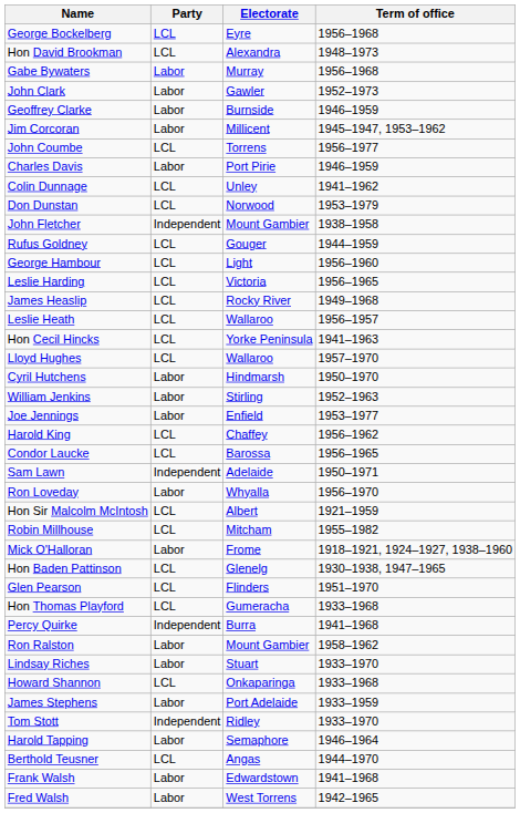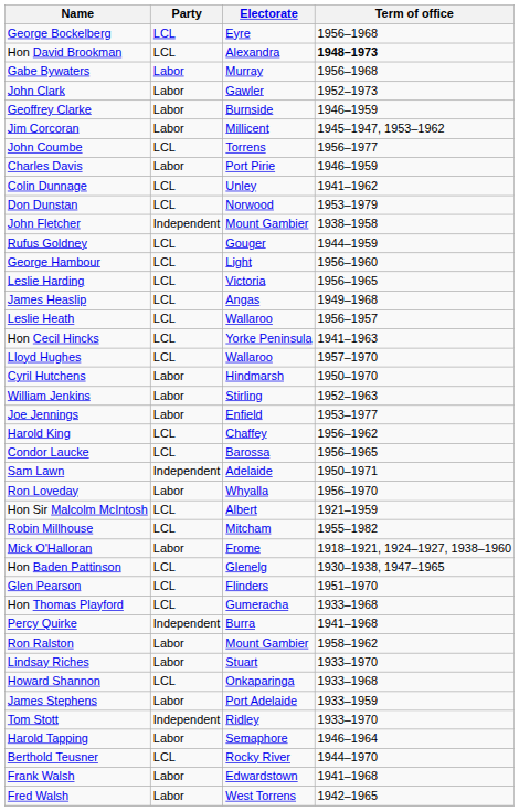 <table class="wikitable sortable">
 <tr>
 <th>Name</th>
 <th>Party</th>
 <th><a href='#'>Electorate</a></th>
 <th>Term of office</th>
 </tr>
 <tr>
 <td><a href='#'>George Bockelberg</a></td>
 <td><a href='#'>LCL</a></td>
 <td><a href='#'>Eyre</a></td>
 <td>1956–1968</td>
 </tr>
 <tr>
 <td>Hon <a href='#'>David Brookman</a></td>
 <td>LCL</td>
 <td><a href='#'>Alexandra</a></td>
-<td>1948–1973</td>
+<td><strong>1948–1973</strong></td>
 </tr>
 <tr>
 <td><a href='#'>Gabe Bywaters</a></td>
 <td><a href='#'>Labor</a></td>
 <td><a href='#'>Murray</a></td>
 <td>1956–1968</td>
 </tr>
 <tr>
 <td><a href='#'>John Clark</a></td>
 <td>Labor</td>
 <td><a href='#'>Gawler</a></td>
 <td>1952–1973</td>
 </tr>
 <tr>
 <td><a href='#'>Geoffrey Clarke</a></td>
 <td>Labor</td>
 <td><a href='#'>Burnside</a></td>
 <td>1946–1959</td>
 </tr>
 <tr>
 <td><a href='#'>Jim Corcoran</a></td>
 <td>Labor</td>
 <td><a href='#'>Millicent</a></td>
 <td>1945–1947, 1953–1962</td>
 </tr>
 <tr>
 <td><a href='#'>John Coumbe</a></td>
 <td>LCL</td>
 <td><a href='#'>Torrens</a></td>
 <td>1956–1977</td>
 </tr>
 <tr>
 <td><a href='#'>Charles Davis</a> </td>
 <td>Labor</td>
 <td><a href='#'>Port Pirie</a></td>
 <td>1946–1959</td>
 </tr>
 <tr>
 <td><a href='#'>Colin Dunnage</a></td>
 <td>LCL</td>
 <td><a href='#'>Unley</a></td>
 <td>1941–1962</td>
 </tr>
 <tr>
 <td><a href='#'>Don Dunstan</a></td>
 <td>LCL</td>
 <td><a href='#'>Norwood</a></td>
 <td>1953–1979</td>
 </tr>
 <tr>
 <td><a href='#'>John Fletcher</a> </td>
 <td>Independent</td>
 <td><a href='#'>Mount Gambier</a></td>
 <td>1938–1958</td>
 </tr>
 <tr>
 <td><a href='#'>Rufus Goldney</a></td>
 <td>LCL</td>
 <td><a href='#'>Gouger</a></td>
 <td>1944–1959</td>
 </tr>
 <tr>
 <td><a href='#'>George Hambour</a></td>
 <td>LCL</td>
 <td><a href='#'>Light</a></td>
 <td>1956–1960</td>
 </tr>
 <tr>
 <td><a href='#'>Leslie Harding</a></td>
 <td>LCL</td>
 <td><a href='#'>Victoria</a></td>
 <td>1956–1965</td>
 </tr>
 <tr>
 <td><a href='#'>James Heaslip</a></td>
 <td>LCL</td>
-<td><a href='#'>Rocky River</a></td>
+<td><a href='#'>Angas</a></td>
 <td>1949–1968</td>
 </tr>
 <tr>
 <td><a href='#'>Leslie Heath</a> </td>
 <td>LCL</td>
 <td><a href='#'>Wallaroo</a></td>
 <td>1956–1957</td>
 </tr>
 <tr>
 <td>Hon <a href='#'>Cecil Hincks</a></td>
 <td>LCL</td>
 <td><a href='#'>Yorke Peninsula</a></td>
 <td>1941–1963</td>
 </tr>
 <tr>
 <td><a href='#'>Lloyd Hughes</a> </td>
 <td>LCL</td>
 <td><a href='#'>Wallaroo</a></td>
 <td>1957–1970</td>
 </tr>
 <tr>
 <td><a href='#'>Cyril Hutchens</a></td>
 <td>Labor</td>
 <td><a href='#'>Hindmarsh</a></td>
 <td>1950–1970</td>
 </tr>
 <tr>
 <td><a href='#'>William Jenkins</a></td>
 <td>Labor</td>
 <td><a href='#'>Stirling</a></td>
 <td>1952–1963</td>
 </tr>
 <tr>
 <td><a href='#'>Joe Jennings</a></td>
 <td>Labor</td>
 <td><a href='#'>Enfield</a></td>
 <td>1953–1977</td>
 </tr>
 <tr>
 <td><a href='#'>Harold King</a></td>
 <td>LCL</td>
 <td><a href='#'>Chaffey</a></td>
 <td>1956–1962</td>
 </tr>
 <tr>
 <td><a href='#'>Condor Laucke</a></td>
 <td>LCL</td>
 <td><a href='#'>Barossa</a></td>
 <td>1956–1965</td>
 </tr>
 <tr>
 <td><a href='#'>Sam Lawn</a></td>
 <td>Independent</td>
 <td><a href='#'>Adelaide</a></td>
 <td>1950–1971</td>
 </tr>
 <tr>
 <td><a href='#'>Ron Loveday</a></td>
 <td>Labor</td>
 <td><a href='#'>Whyalla</a></td>
 <td>1956–1970</td>
 </tr>
 <tr>
 <td>Hon Sir <a href='#'>Malcolm McIntosh</a></td>
 <td>LCL</td>
 <td><a href='#'>Albert</a></td>
 <td>1921–1959</td>
 </tr>
 <tr>
 <td><a href='#'>Robin Millhouse</a></td>
 <td>LCL</td>
 <td><a href='#'>Mitcham</a></td>
 <td>1955–1982</td>
 </tr>
 <tr>
 <td><a href='#'>Mick O'Halloran</a></td>
 <td>Labor</td>
 <td><a href='#'>Frome</a></td>
 <td>1918–1921, 1924–1927, 1938–1960</td>
 </tr>
 <tr>
 <td>Hon <a href='#'>Baden Pattinson</a></td>
 <td>LCL</td>
 <td><a href='#'>Glenelg</a></td>
 <td>1930–1938, 1947–1965</td>
 </tr>
 <tr>
 <td><a href='#'>Glen Pearson</a></td>
 <td>LCL</td>
 <td><a href='#'>Flinders</a></td>
 <td>1951–1970</td>
 </tr>
 <tr>
 <td>Hon <a href='#'>Thomas Playford</a></td>
 <td>LCL</td>
 <td><a href='#'>Gumeracha</a></td>
 <td>1933–1968</td>
 </tr>
 <tr>
 <td><a href='#'>Percy Quirke</a></td>
 <td>Independent</td>
 <td><a href='#'>Burra</a></td>
 <td>1941–1968</td>
 </tr>
 <tr>
 <td><a href='#'>Ron Ralston</a> </td>
 <td>Labor</td>
 <td><a href='#'>Mount Gambier</a></td>
 <td>1958–1962</td>
 </tr>
 <tr>
 <td><a href='#'>Lindsay Riches</a></td>
 <td>Labor</td>
 <td><a href='#'>Stuart</a></td>
 <td>1933–1970</td>
 </tr>
 <tr>
 <td><a href='#'>Howard Shannon</a></td>
 <td>LCL</td>
 <td><a href='#'>Onkaparinga</a></td>
 <td>1933–1968</td>
 </tr>
 <tr>
 <td><a href='#'>James Stephens</a></td>
 <td>Labor</td>
 <td><a href='#'>Port Adelaide</a></td>
 <td>1933–1959</td>
 </tr>
 <tr>
 <td><a href='#'>Tom Stott</a></td>
 <td>Independent</td>
 <td><a href='#'>Ridley</a></td>
 <td>1933–1970</td>
 </tr>
 <tr>
 <td><a href='#'>Harold Tapping</a></td>
 <td>Labor</td>
 <td><a href='#'>Semaphore</a></td>
 <td>1946–1964</td>
 </tr>
 <tr>
 <td><a href='#'>Berthold Teusner</a></td>
 <td>LCL</td>
-<td><a href='#'>Angas</a></td>
+<td><a href='#'>Rocky River</a></td>
 <td>1944–1970</td>
 </tr>
 <tr>
 <td><a href='#'>Frank Walsh</a></td>
 <td>Labor</td>
 <td><a href='#'>Edwardstown</a></td>
 <td>1941–1968</td>
 </tr>
 <tr>
 <td><a href='#'>Fred Walsh</a></td>
 <td>Labor</td>
 <td><a href='#'>West Torrens</a></td>
 <td>1942–1965</td>
 </tr>
 <tr>
 </tr>
 </table>
